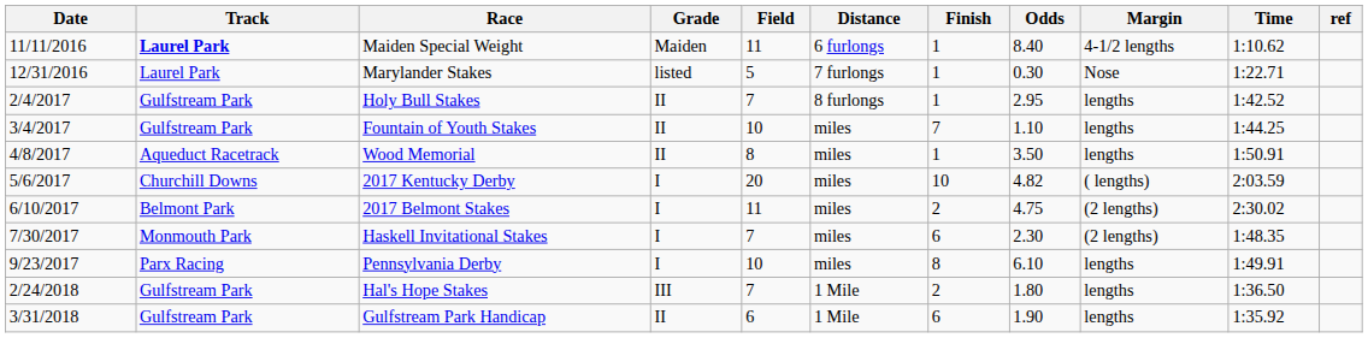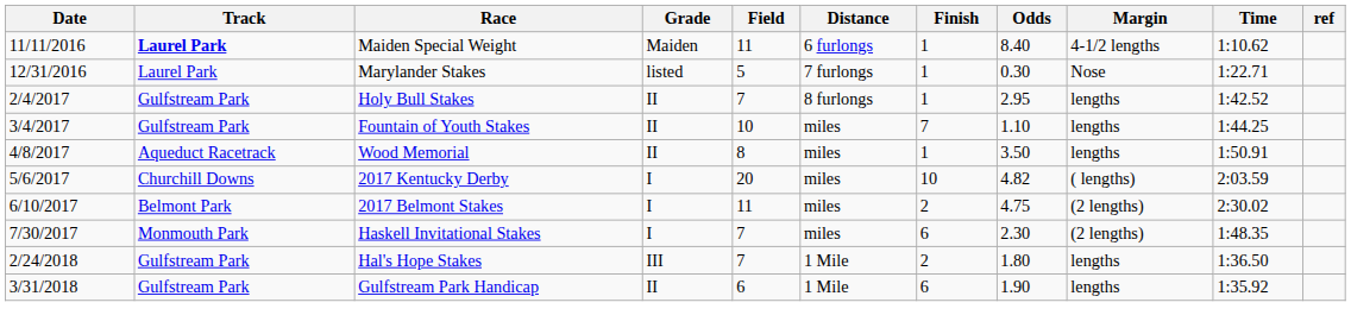 <table class="wikitable sortable" style="width:80%;">
 <tr>
 <th>Date</th>
 <th>Track</th>
 <th>Race</th>
 <th>Grade</th>
 <th>Field</th>
 <th>Distance</th>
 <th>Finish</th>
 <th>Odds</th>
 <th>Margin</th>
 <th>Time</th>
 <th>ref</th>
 </tr>
 <tr>
 <td>11/11/2016</td>
 <td><strong><a href='#'>Laurel Park</a></strong></td>
 <td>Maiden Special Weight</td>
 <td>Maiden</td>
 <td>11</td>
 <td>6 <a href='#'>furlongs</a></td>
 <td>1</td>
 <td>8.40</td>
 <td>4-1/2 lengths</td>
 <td>1:10.62</td>
 <td></td>
 </tr>
 <tr>
 <td>12/31/2016</td>
 <td><a href='#'>Laurel Park</a></td>
 <td>Marylander Stakes</td>
 <td>listed</td>
 <td>5</td>
 <td>7 furlongs</td>
 <td>1</td>
 <td>0.30</td>
 <td>Nose</td>
 <td>1:22.71</td>
 <td></td>
 </tr>
 <tr>
 <td>2/4/2017</td>
 <td><a href='#'>Gulfstream Park</a></td>
 <td><a href='#'>Holy Bull Stakes</a></td>
 <td>II</td>
 <td>7</td>
 <td>8 furlongs</td>
 <td>1</td>
 <td>2.95</td>
 <td> lengths</td>
 <td>1:42.52</td>
 <td></td>
 </tr>
 <tr>
 <td>3/4/2017</td>
 <td><a href='#'>Gulfstream Park</a></td>
 <td><a href='#'>Fountain of Youth Stakes</a></td>
 <td>II</td>
 <td>10</td>
 <td> miles</td>
 <td>7</td>
 <td>1.10</td>
 <td> lengths</td>
 <td>1:44.25</td>
 <td></td>
 </tr>
 <tr>
 <td>4/8/2017</td>
 <td><a href='#'>Aqueduct Racetrack</a></td>
 <td><a href='#'>Wood Memorial</a></td>
 <td>II</td>
 <td>8</td>
 <td> miles</td>
 <td>1</td>
 <td>3.50</td>
 <td> lengths</td>
 <td>1:50.91</td>
 <td></td>
 </tr>
 <tr>
 <td>5/6/2017</td>
 <td><a href='#'>Churchill Downs</a></td>
 <td><a href='#'>2017 Kentucky Derby</a></td>
 <td>I</td>
 <td>20</td>
 <td> miles</td>
 <td>10</td>
 <td>4.82</td>
 <td>( lengths)</td>
 <td>2:03.59</td>
 <td></td>
 </tr>
 <tr>
 <td>6/10/2017</td>
 <td><a href='#'>Belmont Park</a></td>
 <td><a href='#'>2017 Belmont Stakes</a></td>
 <td>I</td>
 <td>11</td>
 <td> miles</td>
 <td>2</td>
 <td>4.75</td>
 <td>(2 lengths)</td>
 <td>2:30.02</td>
 <td></td>
 </tr>
 <tr>
 <td>7/30/2017</td>
 <td><a href='#'>Monmouth Park</a></td>
 <td><a href='#'>Haskell Invitational Stakes</a></td>
 <td>I</td>
 <td>7</td>
 <td> miles</td>
 <td>6</td>
 <td>2.30</td>
 <td>(2 lengths)</td>
 <td>1:48.35</td>
 <td></td>
 </tr>
 <tr>
-<td>9/23/2017</td>
-<td><a href='#'>Parx Racing</a></td>
-<td><a href='#'>Pennsylvania Derby</a></td>
-<td>I</td>
-<td>10</td>
-<td> miles</td>
-<td>8</td>
-<td>6.10</td>
-<td> lengths</td>
-<td>1:49.91</td>
-<td></td>
-</tr>
-<tr>
 <td>2/24/2018</td>
 <td><a href='#'>Gulfstream Park</a></td>
 <td><a href='#'>Hal's Hope Stakes</a></td>
 <td>III</td>
 <td>7</td>
 <td>1 Mile</td>
 <td>2</td>
 <td>1.80</td>
 <td> lengths</td>
 <td>1:36.50</td>
 <td></td>
 </tr>
 <tr>
 <td>3/31/2018</td>
 <td><a href='#'>Gulfstream Park</a></td>
 <td><a href='#'>Gulfstream Park Handicap</a></td>
 <td>II</td>
 <td>6</td>
 <td>1 Mile</td>
 <td>6</td>
 <td>1.90</td>
 <td> lengths</td>
 <td>1:35.92</td>
 <td></td>
 </tr>
 </table>
